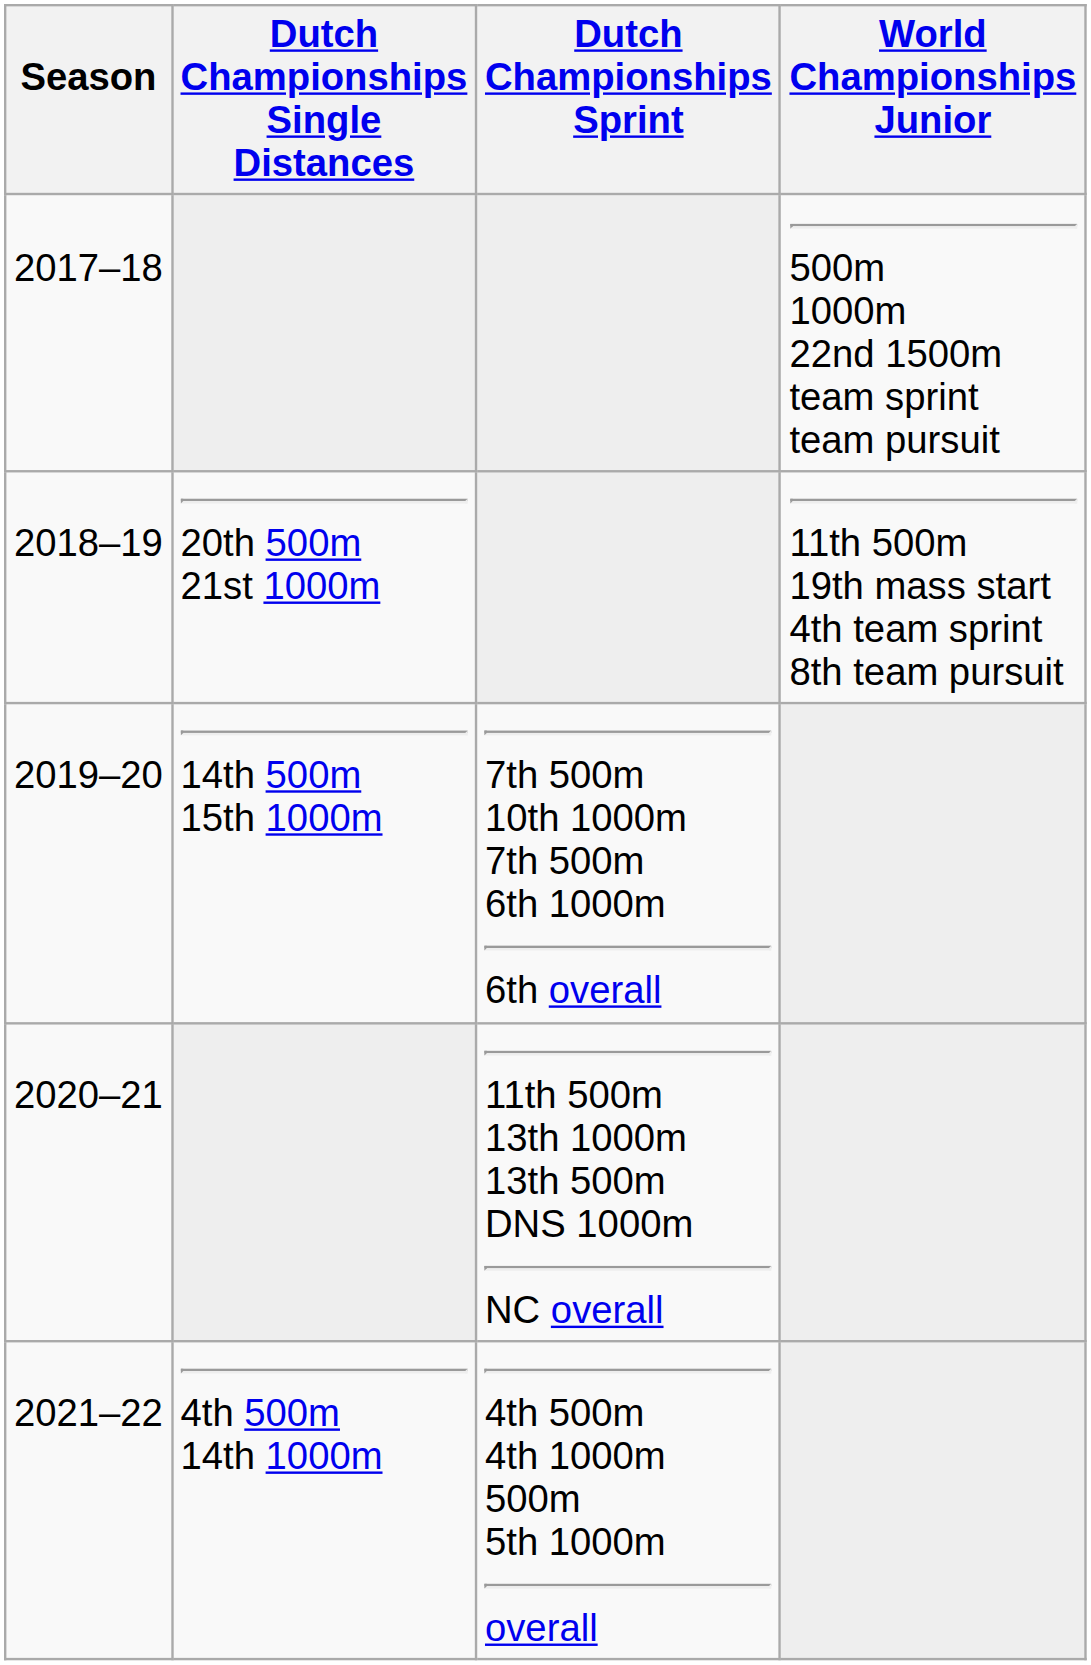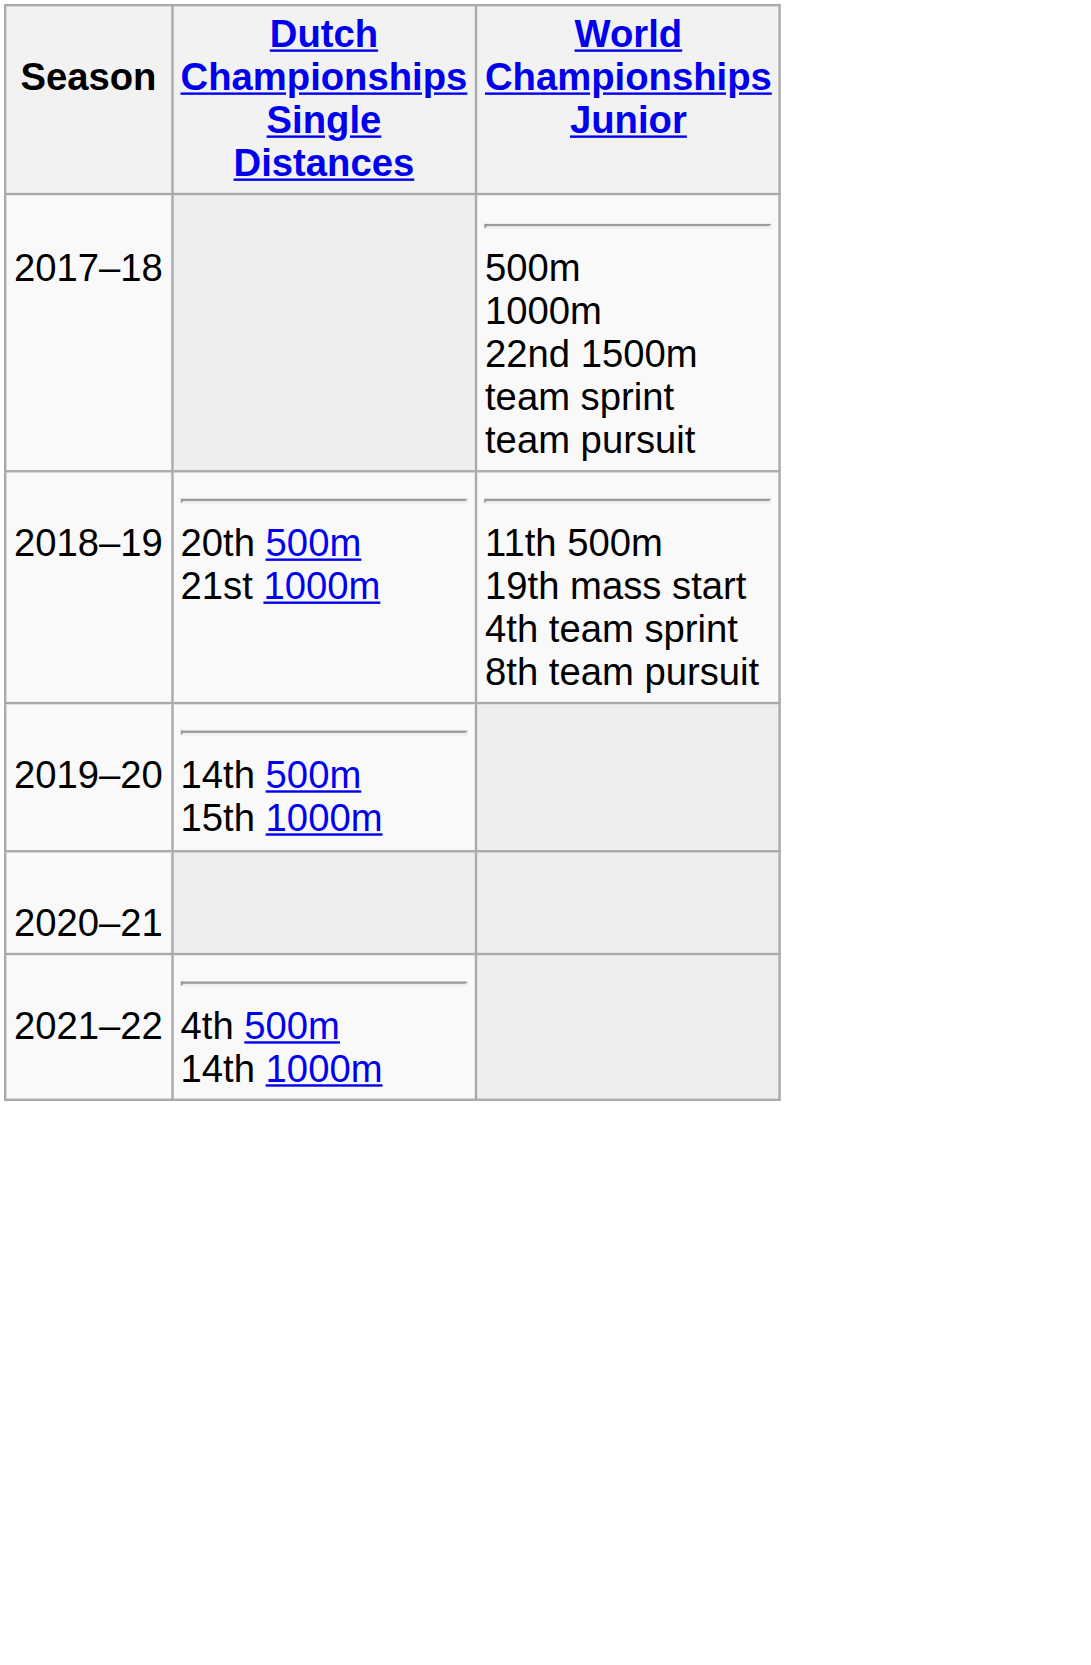 <table class="wikitable">
 <tr style="vertical-align: top;">
 <th><br> Season</th>
 <th><a href='#'>Dutch <br> Championships <br> Single <br> Distances</a></th>
-<th><a href='#'>Dutch <br> Championships <br> Sprint</a></th>
 <th><a href='#'>World <br> Championships <br> Junior</a></th>
 </tr>
 <tr style="vertical-align: top;">
 <td><br> 2017–18</td>
-<td bgcolor=#EEEEEE></td>
 <td bgcolor=#EEEEEE></td>
 <td> <hr>  500m <br>  1000m <br> 22nd 1500m <br>  team sprint <br>  team pursuit</td>
 </tr>
 <tr style="vertical-align: top;">
 <td><br> 2018–19</td>
 <td> <hr> 20th <a href='#'>500m</a> <br> 21st <a href='#'>1000m</a></td>
-<td bgcolor=#EEEEEE></td>
 <td> <hr> 11th 500m <br> 19th mass start <br> 4th team sprint <br> 8th team pursuit</td>
 </tr>
 <tr style="vertical-align: top;">
 <td><br> 2019–20</td>
 <td> <hr> 14th <a href='#'>500m</a> <br> 15th <a href='#'>1000m</a></td>
-<td> <hr> 7th 500m <br> 10th 1000m <br> 7th 500m <br> 6th 1000m <hr> 6th <a href='#'>overall</a></td>
 <td bgcolor=#EEEEEE></td>
 </tr>
 <tr style="vertical-align: top;">
 <td><br> 2020–21</td>
 <td bgcolor=#EEEEEE></td>
-<td> <hr> 11th 500m <br> 13th 1000m <br> 13th 500m <br> DNS 1000m <hr> NC <a href='#'>overall</a></td>
 <td bgcolor=#EEEEEE></td>
 </tr>
 <tr style="vertical-align: top;">
 <td><br> 2021–22</td>
 <td> <hr> 4th <a href='#'>500m</a> <br> 14th <a href='#'>1000m</a></td>
-<td> <hr> 4th 500m <br> 4th 1000m <br>  500m <br> 5th 1000m <hr>  <a href='#'>overall</a></td>
 <td bgcolor=#EEEEEE></td>
 </tr>
 </table>
